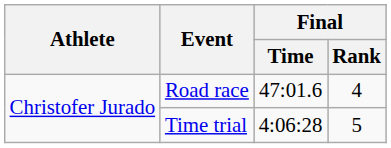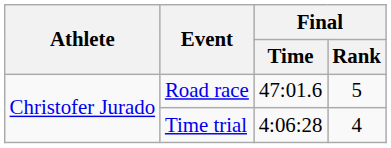 <table class="wikitable" border="1" style="font-size:90%">
 <tr>
 <th rowspan=2>Athlete</th>
 <th rowspan=2>Event</th>
 <th colspan=2>Final</th>
 </tr>
 <tr>
 <th>Time</th>
 <th>Rank</th>
 </tr>
 <tr align=center>
 <td align=left rowspan=2><a href='#'>Christofer Jurado</a></td>
 <td align=left><a href='#'>Road race</a></td>
 <td>47:01.6</td>
-<td>4</td>
+<td>5</td>
 </tr>
 <tr align=center>
 <td align=left><a href='#'>Time trial</a></td>
 <td>4:06:28</td>
-<td>5</td>
+<td>4</td>
 </tr>
 </table>
